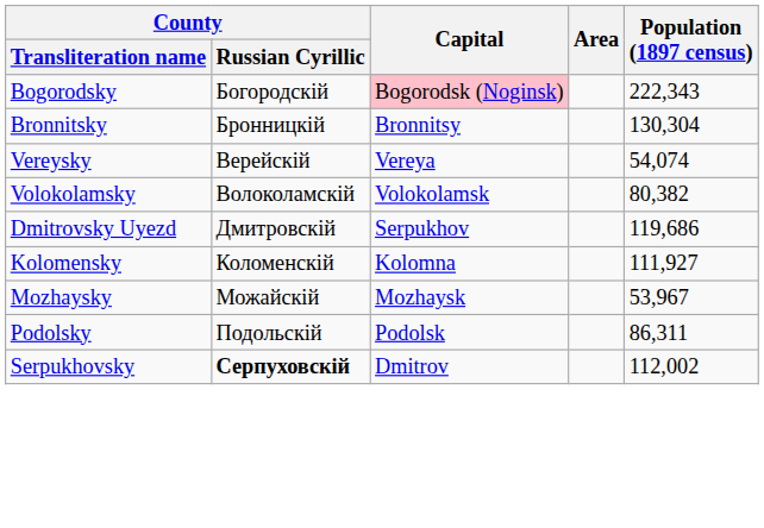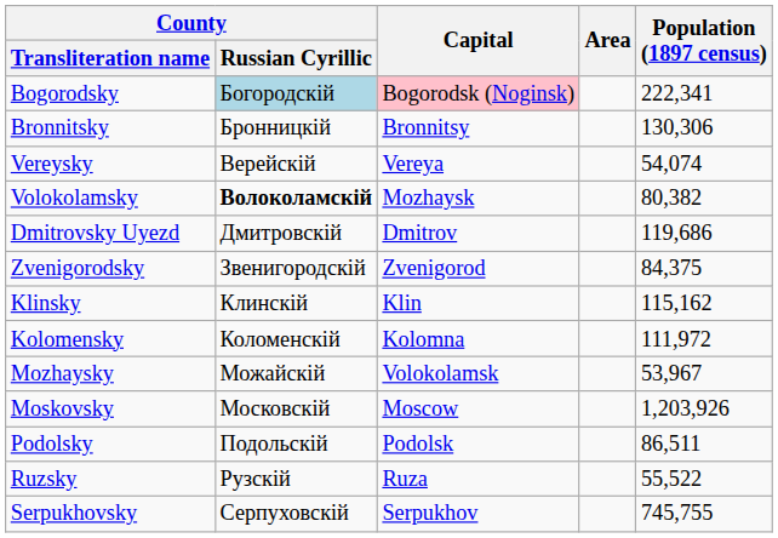 <table class="wikitable sortable">
 <tr>
 <th colspan=2><a href='#'>County</a></th>
 <th rowspan=2>Capital</th>
 <th rowspan=2>Area</th>
 <th rowspan=2>Population<br>(<a href='#'>1897 census</a>)</th>
 </tr>
 <tr>
 <th><a href='#'>Transliteration name</a></th>
 <th>Russian Cyrillic</th>
 </tr>
 <tr>
 <td><a href='#'>Bogorodsky</a></td>
-<td>Богородскій</td>
+<td style="background: lightblue;">Богородскій</td>
 <td style="background: pink;">Bogorodsk (<a href='#'>Noginsk</a>)</td>
 <td></td>
-<td>222,343</td>
+<td>222,341</td>
 </tr>
 <tr>
 <td><a href='#'>Bronnitsky</a></td>
 <td>Бронницкій</td>
 <td><a href='#'>Bronnitsy</a></td>
 <td></td>
-<td>130,304</td>
+<td>130,306</td>
 </tr>
 <tr>
 <td><a href='#'>Vereysky</a></td>
 <td>Верейскій</td>
 <td><a href='#'>Vereya</a></td>
 <td></td>
 <td>54,074</td>
 </tr>
 <tr>
 <td><a href='#'>Volokolamsky</a></td>
-<td>Волоколамскій</td>
-<td><a href='#'>Volokolamsk</a></td>
+<td><strong>Волоколамскій</strong></td>
+<td><a href='#'>Mozhaysk</a></td>
 <td></td>
 <td>80,382</td>
 </tr>
 <tr>
 <td><a href='#'>Dmitrovsky Uyezd</a></td>
 <td>Дмитровскій</td>
-<td><a href='#'>Serpukhov</a></td>
+<td><a href='#'>Dmitrov</a></td>
 <td></td>
 <td>119,686</td>
+</tr>
+<tr>
+<td><a href='#'>Zvenigorodsky</a></td>
+<td>Звенигородскій</td>
+<td><a href='#'>Zvenigorod</a></td>
+<td></td>
+<td>84,375</td>
+</tr>
+<tr>
+<td><a href='#'>Klinsky</a></td>
+<td>Клинскій</td>
+<td><a href='#'>Klin</a></td>
+<td></td>
+<td>115,162</td>
 </tr>
 <tr>
 <td><a href='#'>Kolomensky</a></td>
 <td>Коломенскій</td>
 <td><a href='#'>Kolomna</a></td>
 <td></td>
-<td>111,927</td>
+<td>111,972</td>
 </tr>
 <tr>
 <td><a href='#'>Mozhaysky</a></td>
 <td>Можайскій</td>
-<td><a href='#'>Mozhaysk</a></td>
+<td><a href='#'>Volokolamsk</a></td>
 <td></td>
 <td>53,967</td>
+</tr>
+<tr>
+<td><a href='#'>Moskovsky</a></td>
+<td>Московскій</td>
+<td><a href='#'>Moscow</a></td>
+<td></td>
+<td>1,203,926</td>
 </tr>
 <tr>
 <td><a href='#'>Podolsky</a></td>
 <td>Подольскій</td>
 <td><a href='#'>Podolsk</a></td>
 <td></td>
-<td>86,311</td>
+<td>86,511</td>
+</tr>
+<tr>
+<td><a href='#'>Ruzsky</a></td>
+<td>Рузскій</td>
+<td><a href='#'>Ruza</a></td>
+<td></td>
+<td>55,522</td>
 </tr>
 <tr>
 <td><a href='#'>Serpukhovsky</a></td>
-<td><strong>Серпуховскій</strong></td>
-<td><a href='#'>Dmitrov</a></td>
+<td>Серпуховскій</td>
+<td><a href='#'>Serpukhov</a></td>
 <td></td>
-<td>112,002</td>
+<td>745,755</td>
 </tr>
 </table>
